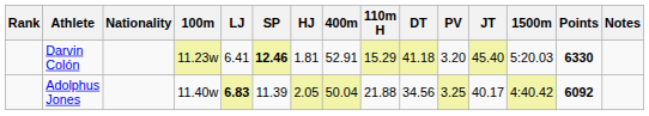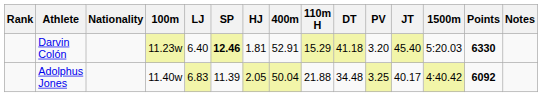 <table class="wikitable sortable" style=" text-align:center;font-size:95%">
 <tr>
 <th>Rank</th>
 <th>Athlete</th>
 <th>Nationality</th>
 <th>100m</th>
 <th>LJ</th>
 <th>SP</th>
 <th>HJ</th>
 <th>400m</th>
 <th>110m H</th>
 <th>DT</th>
 <th>PV</th>
 <th>JT</th>
 <th>1500m</th>
 <th>Points</th>
 <th>Notes</th>
 </tr>
 <tr>
 <td></td>
 <td align=left><a href='#'>Darvin Colón</a></td>
 <td align=left></td>
 <td bgcolor=#F2F5A9>11.23w</td>
-<td>6.41</td>
+<td>6.40</td>
 <td bgcolor=#F2F5A9><strong>12.46</strong></td>
 <td>1.81</td>
 <td>52.91</td>
 <td bgcolor=#F2F5A9>15.29</td>
 <td bgcolor=#F2F5A9>41.18</td>
 <td>3.20</td>
 <td bgcolor=#F2F5A9>45.40</td>
 <td>5:20.03</td>
 <td><strong>6330</strong></td>
 <td></td>
 </tr>
 <tr>
 <td></td>
 <td align=left><a href='#'>Adolphus Jones</a></td>
 <td align=left></td>
 <td>11.40w</td>
-<td bgcolor=#F2F5A9><strong>6.83</strong></td>
+<td bgcolor=#F2F5A9>6.83</td>
 <td>11.39</td>
 <td bgcolor=#F2F5A9>2.05</td>
 <td bgcolor=#F2F5A9>50.04</td>
 <td>21.88</td>
-<td>34.56</td>
+<td>34.48</td>
 <td bgcolor=#F2F5A9>3.25</td>
 <td>40.17</td>
 <td bgcolor=#F2F5A9>4:40.42</td>
 <td><strong>6092</strong></td>
 <td></td>
 </tr>
 </table>
